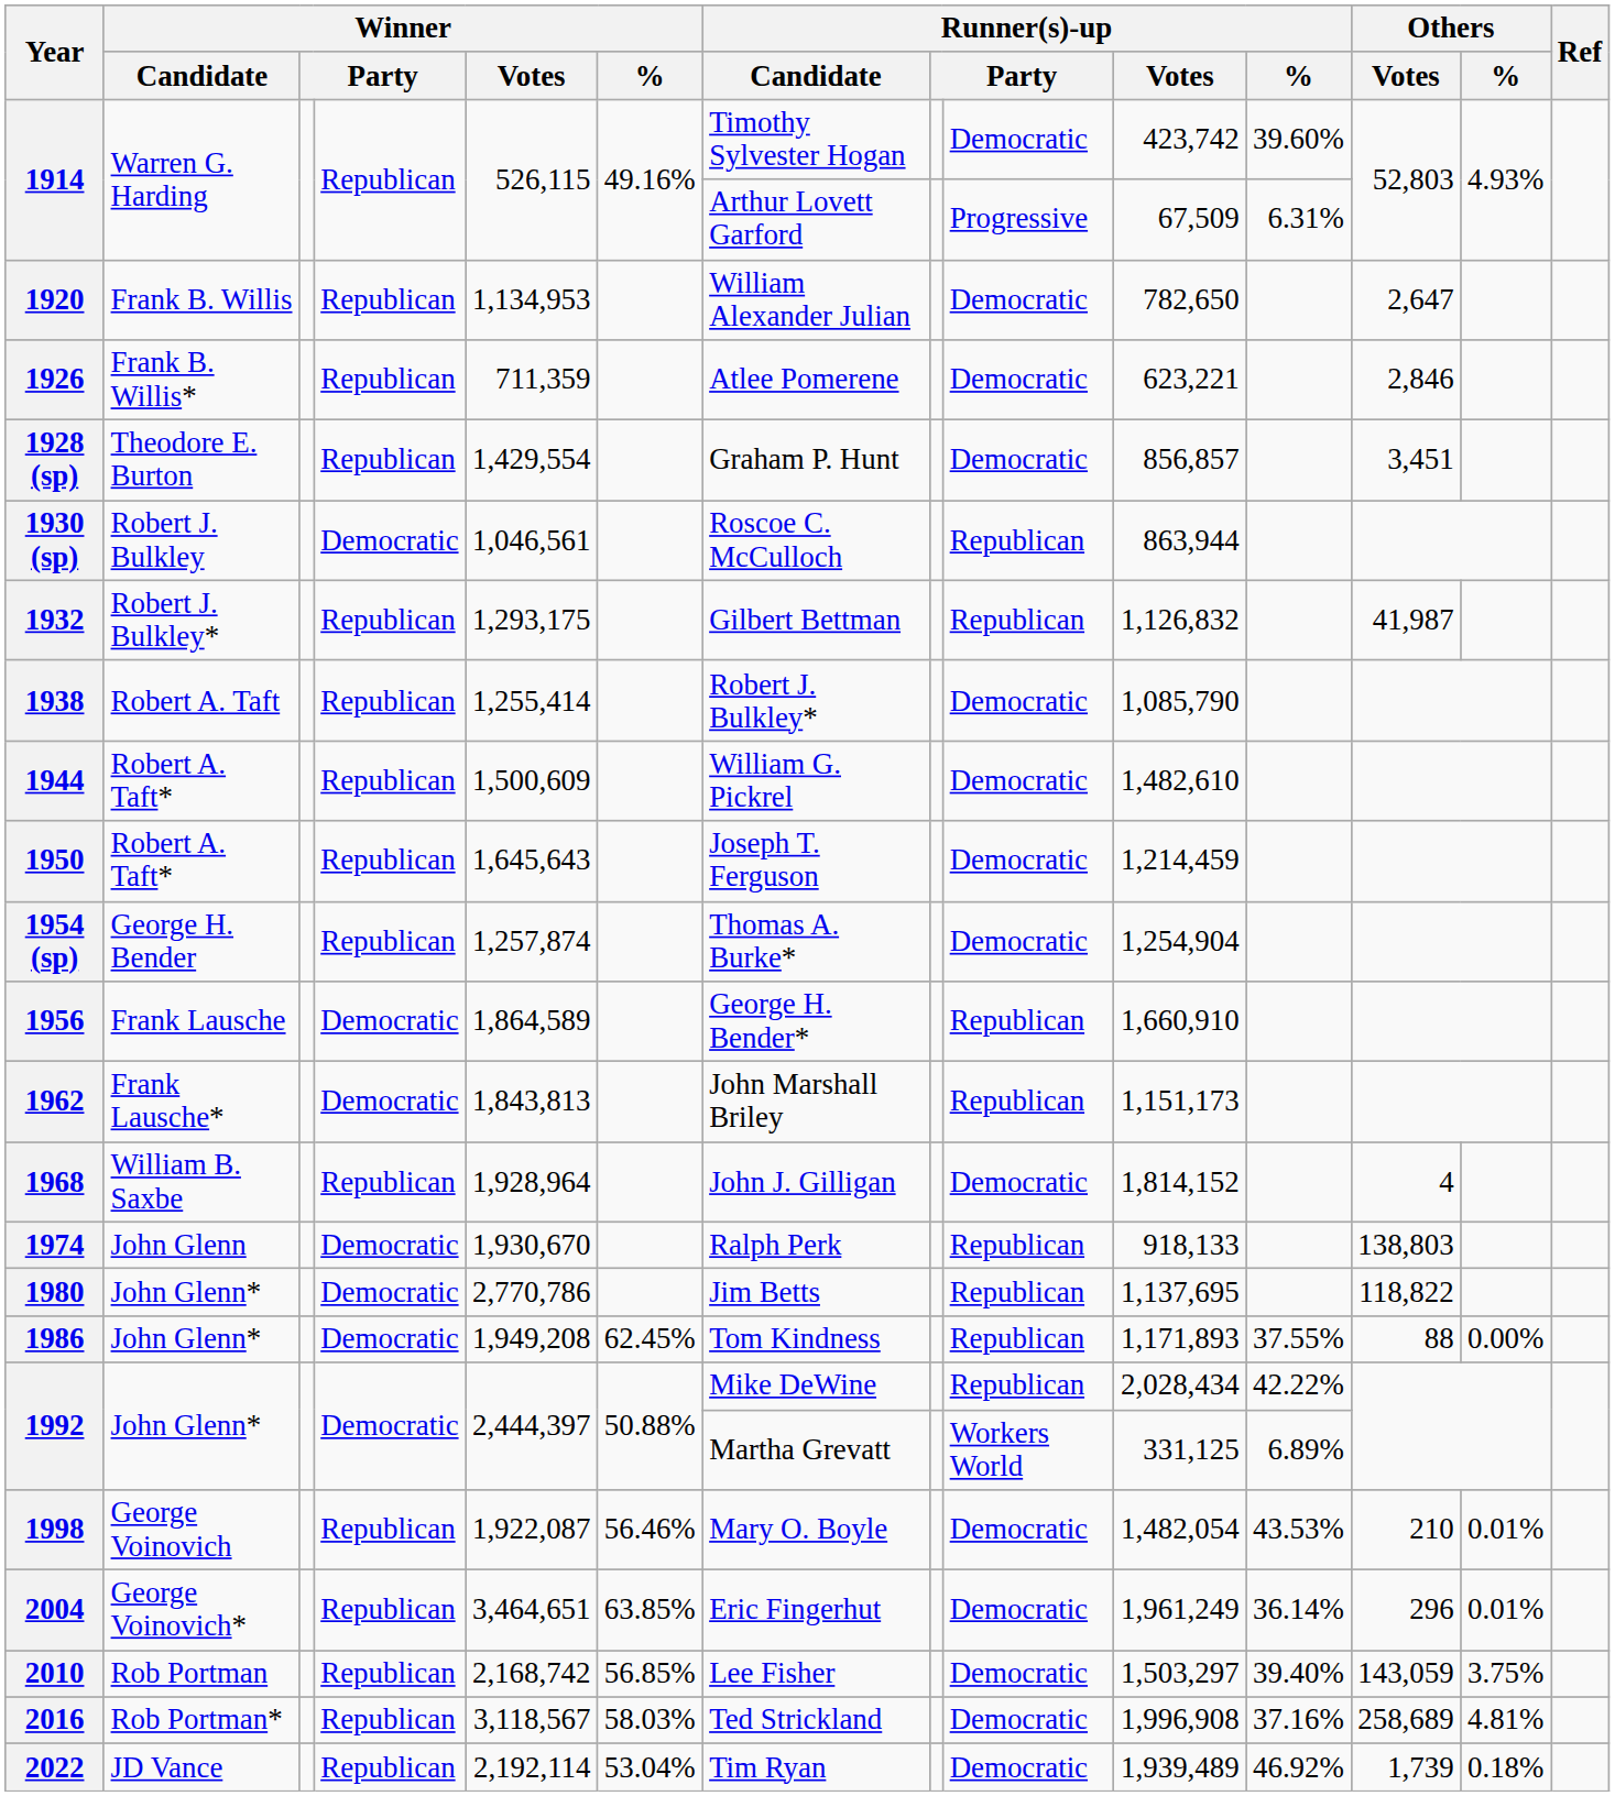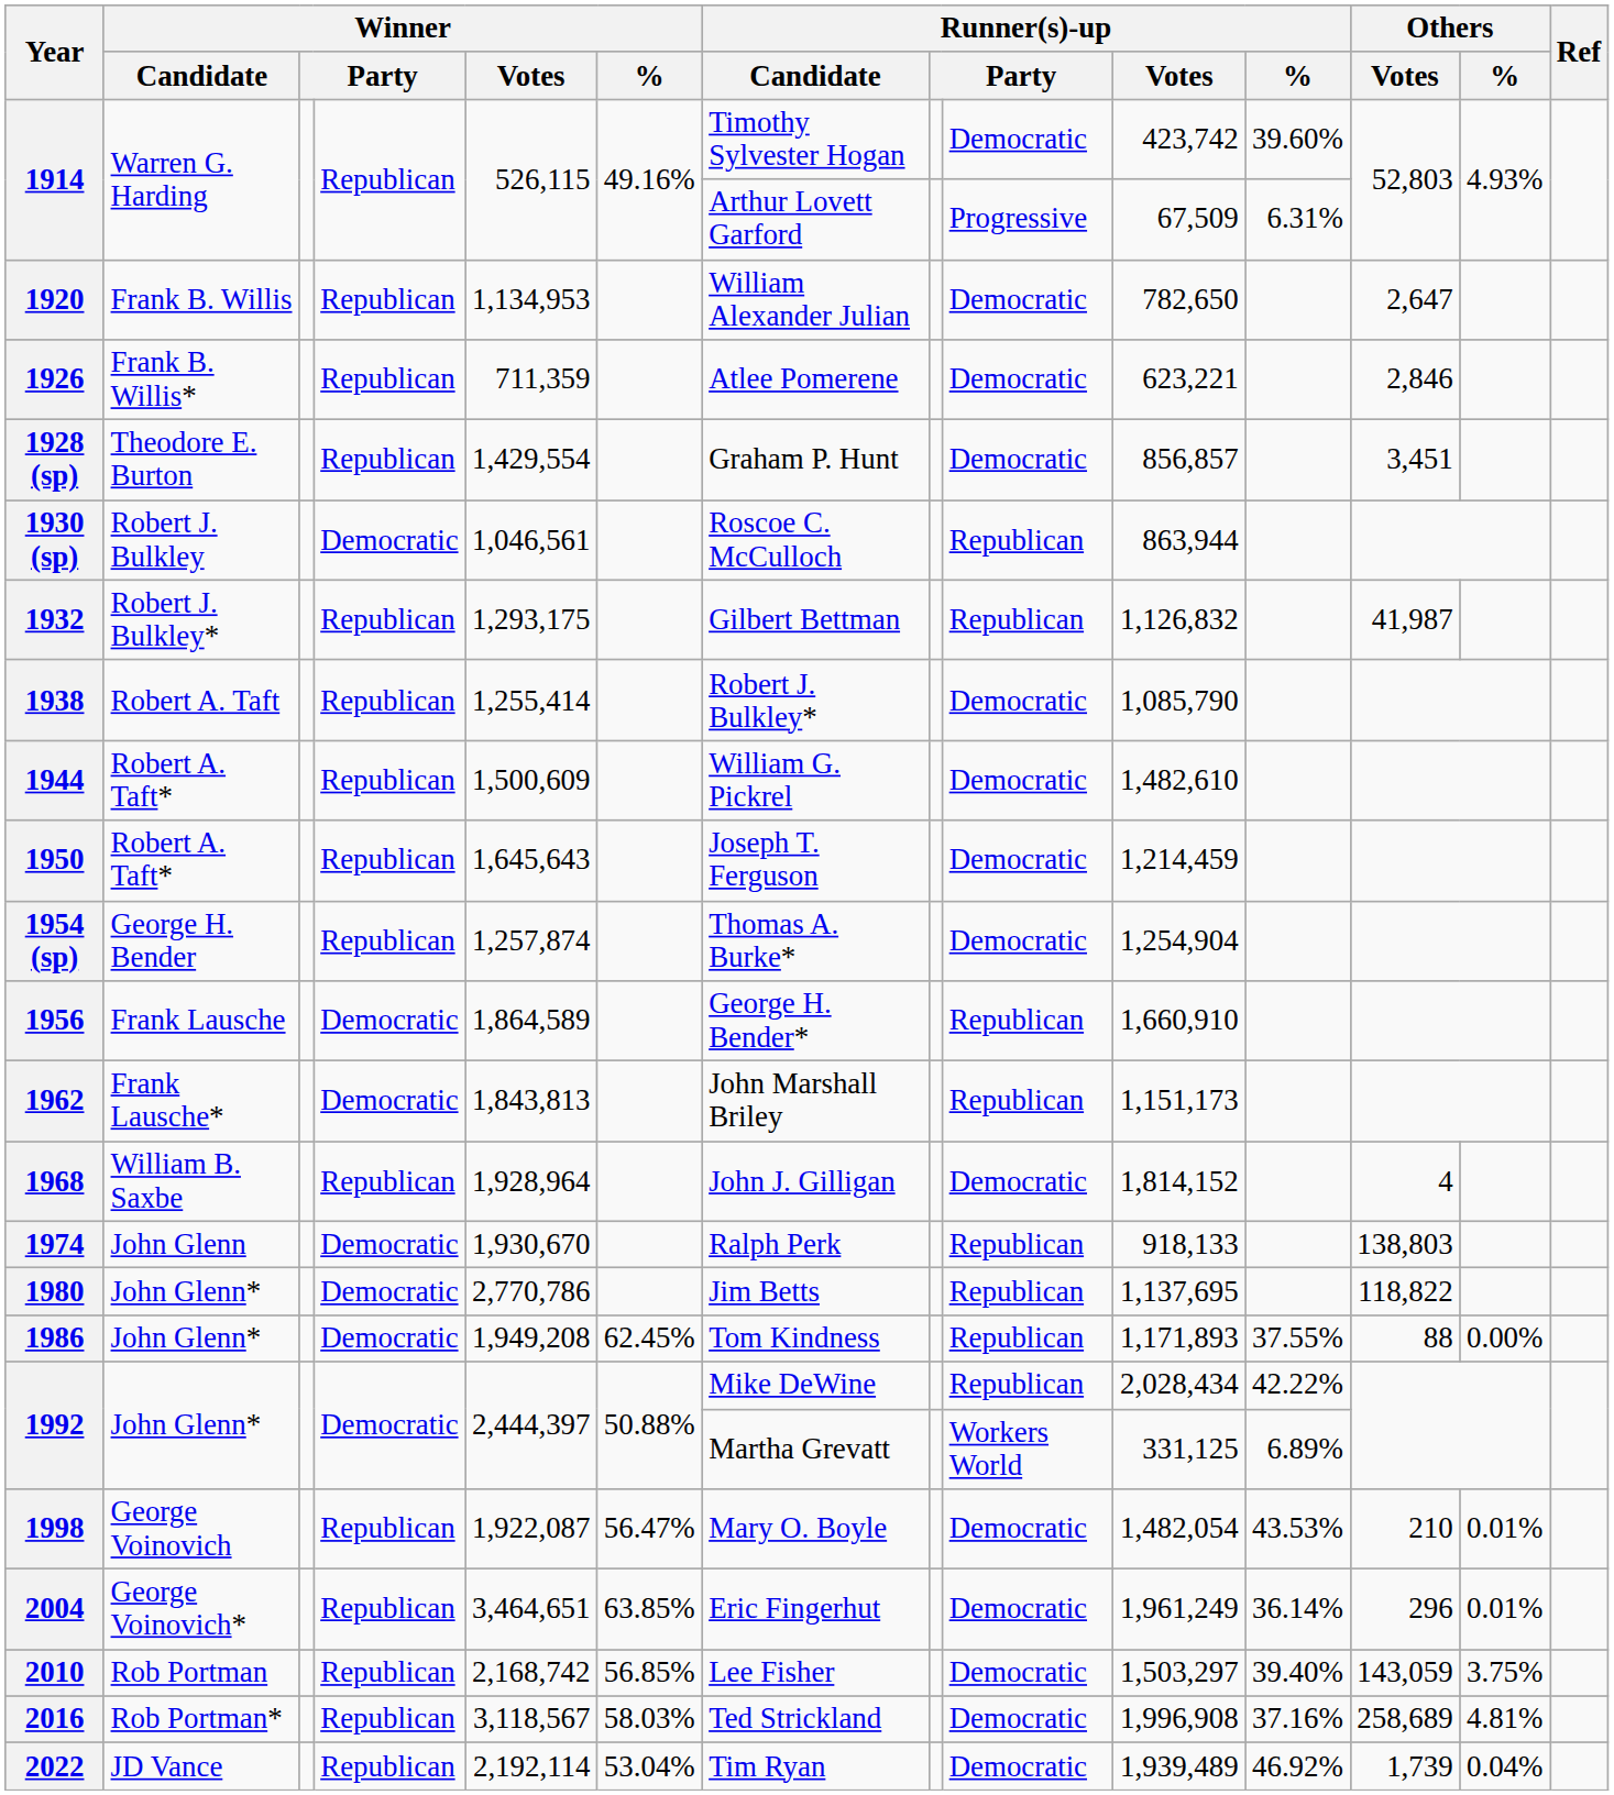 <table class=wikitable style=text-align:right>
 <tr>
 <th rowspan=2>Year</th>
 <th colspan=5>Winner</th>
 <th colspan=5>Runner(s)-up</th>
 <th colspan=2>Others</th>
 <th rowspan=2>Ref</th>
 </tr>
 <tr>
 <th>Candidate</th>
 <th colspan=2>Party</th>
 <th>Votes</th>
 <th>%</th>
 <th>Candidate</th>
 <th colspan=2>Party</th>
 <th>Votes</th>
 <th>%</th>
 <th>Votes</th>
 <th>%</th>
 </tr>
 <tr>
 <th rowspan=2><a href='#'>1914</a></th>
 <td rowspan=2 align=left><a href='#'>Warren G. Harding</a></td>
 <td rowspan=2 style=background:></td>
 <td rowspan=2 align=left><a href='#'>Republican</a></td>
 <td rowspan=2>526,115</td>
 <td rowspan=2>49.16%</td>
 <td align=left><a href='#'>Timothy Sylvester Hogan</a></td>
 <td style=background:></td>
 <td align=left><a href='#'>Democratic</a></td>
 <td>423,742</td>
 <td>39.60%</td>
 <td rowspan=2>52,803</td>
 <td rowspan=2>4.93%</td>
 <td rowspan=2 align=center></td>
 </tr>
 <tr>
 <td align=left><a href='#'>Arthur Lovett Garford</a></td>
 <td style=background:></td>
 <td align=left><a href='#'>Progressive</a></td>
 <td>67,509</td>
 <td>6.31%</td>
 </tr>
 <tr>
 <th><a href='#'>1920</a></th>
 <td align=left><a href='#'>Frank B. Willis</a></td>
 <td style=background:></td>
 <td align=left><a href='#'>Republican</a></td>
 <td>1,134,953</td>
 <td></td>
 <td align=left><a href='#'>William Alexander Julian</a></td>
 <td style=background:></td>
 <td align=left><a href='#'>Democratic</a></td>
 <td>782,650</td>
 <td></td>
 <td>2,647</td>
 <td></td>
 <td align=center></td>
 </tr>
 <tr>
 <th><a href='#'>1926</a></th>
 <td align=left><a href='#'>Frank B. Willis</a>*</td>
 <td style=background:></td>
 <td align=left><a href='#'>Republican</a></td>
 <td>711,359</td>
 <td></td>
 <td align=left><a href='#'>Atlee Pomerene</a></td>
 <td style=background:></td>
 <td align=left><a href='#'>Democratic</a></td>
 <td>623,221</td>
 <td></td>
 <td>2,846</td>
 <td></td>
 <td align=center></td>
 </tr>
 <tr>
 <th><a href='#'>1928 (sp)</a></th>
 <td align=left><a href='#'>Theodore E. Burton</a></td>
 <td style=background:></td>
 <td align=left><a href='#'>Republican</a></td>
 <td>1,429,554</td>
 <td></td>
 <td align=left>Graham P. Hunt</td>
 <td style=background:></td>
 <td align=left><a href='#'>Democratic</a></td>
 <td>856,857</td>
 <td></td>
 <td>3,451</td>
 <td></td>
 <td align=center></td>
 </tr>
 <tr>
 <th><a href='#'>1930 (sp)</a></th>
 <td align=left><a href='#'>Robert J. Bulkley</a></td>
 <td style=background:></td>
 <td align=left><a href='#'>Democratic</a></td>
 <td>1,046,561</td>
 <td></td>
 <td align=left><a href='#'>Roscoe C. McCulloch</a></td>
 <td style=background:></td>
 <td align=left><a href='#'>Republican</a></td>
 <td>863,944</td>
 <td></td>
 <td colspan=2></td>
 <td align=center></td>
 </tr>
 <tr>
 <th><a href='#'>1932</a></th>
 <td align=left><a href='#'>Robert J. Bulkley</a>*</td>
 <td style=background:></td>
 <td align=left><a href='#'>Republican</a></td>
 <td>1,293,175</td>
 <td></td>
 <td align=left><a href='#'>Gilbert Bettman</a></td>
 <td style=background:></td>
 <td align=left><a href='#'>Republican</a></td>
 <td>1,126,832</td>
 <td></td>
 <td>41,987</td>
 <td></td>
 <td align=center></td>
 </tr>
 <tr>
 <th><a href='#'>1938</a></th>
 <td align=left><a href='#'>Robert A. Taft</a></td>
 <td style=background:></td>
 <td align=left><a href='#'>Republican</a></td>
 <td>1,255,414</td>
 <td></td>
 <td align=left><a href='#'>Robert J. Bulkley</a>*</td>
 <td style=background:></td>
 <td align=left><a href='#'>Democratic</a></td>
 <td>1,085,790</td>
 <td></td>
 <td colspan=2></td>
 <td align=center></td>
 </tr>
 <tr>
 <th><a href='#'>1944</a></th>
 <td align=left><a href='#'>Robert A. Taft</a>*</td>
 <td style=background:></td>
 <td align=left><a href='#'>Republican</a></td>
 <td>1,500,609</td>
 <td></td>
 <td align=left><a href='#'>William G. Pickrel</a></td>
 <td style=background:></td>
 <td align=left><a href='#'>Democratic</a></td>
 <td>1,482,610</td>
 <td></td>
 <td colspan=2></td>
 <td align=center></td>
 </tr>
 <tr>
 <th><a href='#'>1950</a></th>
 <td align=left><a href='#'>Robert A. Taft</a>*</td>
 <td style=background:></td>
 <td align=left><a href='#'>Republican</a></td>
 <td>1,645,643</td>
 <td></td>
 <td align=left><a href='#'>Joseph T. Ferguson</a></td>
 <td style=background:></td>
 <td align=left><a href='#'>Democratic</a></td>
 <td>1,214,459</td>
 <td></td>
 <td colspan=2></td>
 <td align=center></td>
 </tr>
 <tr>
 <th><a href='#'>1954 (sp)</a></th>
 <td align=left><a href='#'>George H. Bender</a></td>
 <td style=background:></td>
 <td align=left><a href='#'>Republican</a></td>
 <td>1,257,874</td>
 <td></td>
 <td align=left><a href='#'>Thomas A. Burke</a>*</td>
 <td style=background:></td>
 <td align=left><a href='#'>Democratic</a></td>
 <td>1,254,904</td>
 <td></td>
 <td colspan=2></td>
 <td align=center></td>
 </tr>
 <tr>
 <th><a href='#'>1956</a></th>
 <td align=left><a href='#'>Frank Lausche</a></td>
 <td style=background:></td>
 <td align=left><a href='#'>Democratic</a></td>
 <td>1,864,589</td>
 <td></td>
 <td align=left><a href='#'>George H. Bender</a>*</td>
 <td style=background:></td>
 <td align=left><a href='#'>Republican</a></td>
 <td>1,660,910</td>
 <td></td>
 <td colspan=2></td>
 <td align=center></td>
 </tr>
 <tr>
 <th><a href='#'>1962</a></th>
 <td align=left><a href='#'>Frank Lausche</a>*</td>
 <td style=background:></td>
 <td align=left><a href='#'>Democratic</a></td>
 <td>1,843,813</td>
 <td></td>
 <td align=left>John Marshall Briley</td>
 <td style=background:></td>
 <td align=left><a href='#'>Republican</a></td>
 <td>1,151,173</td>
 <td></td>
 <td colspan=2></td>
 <td align=center></td>
 </tr>
 <tr>
 <th><a href='#'>1968</a></th>
 <td align=left><a href='#'>William B. Saxbe</a></td>
 <td style=background:></td>
 <td align=left><a href='#'>Republican</a></td>
 <td>1,928,964</td>
 <td></td>
 <td align=left><a href='#'>John J. Gilligan</a></td>
 <td style=background:></td>
 <td align=left><a href='#'>Democratic</a></td>
 <td>1,814,152</td>
 <td></td>
 <td>4</td>
 <td></td>
 <td align=center></td>
 </tr>
 <tr>
 <th><a href='#'>1974</a></th>
 <td align=left><a href='#'>John Glenn</a></td>
 <td style=background:></td>
 <td align=left><a href='#'>Democratic</a></td>
 <td>1,930,670</td>
 <td></td>
 <td align=left><a href='#'>Ralph Perk</a></td>
 <td style=background:></td>
 <td align=left><a href='#'>Republican</a></td>
 <td>918,133</td>
 <td></td>
 <td>138,803</td>
 <td></td>
 <td align=center></td>
 </tr>
 <tr>
 <th><a href='#'>1980</a></th>
 <td align=left><a href='#'>John Glenn</a>*</td>
 <td style=background:></td>
 <td align=left><a href='#'>Democratic</a></td>
 <td>2,770,786</td>
 <td></td>
 <td align=left><a href='#'>Jim Betts</a></td>
 <td style=background:></td>
 <td align=left><a href='#'>Republican</a></td>
 <td>1,137,695</td>
 <td></td>
 <td>118,822</td>
 <td></td>
 <td align=center></td>
 </tr>
 <tr>
 <th><a href='#'>1986</a></th>
 <td align=left><a href='#'>John Glenn</a>*</td>
 <td style=background:></td>
 <td align=left><a href='#'>Democratic</a></td>
 <td>1,949,208</td>
 <td>62.45%</td>
 <td align=left><a href='#'>Tom Kindness</a></td>
 <td style=background:></td>
 <td align=left><a href='#'>Republican</a></td>
 <td>1,171,893</td>
 <td>37.55%</td>
 <td>88</td>
 <td>0.00%</td>
 <td align=center></td>
 </tr>
 <tr>
 <th rowspan=2><a href='#'>1992</a></th>
 <td rowspan=2 align=left><a href='#'>John Glenn</a>*</td>
 <td rowspan=2 style=background:></td>
 <td rowspan=2 align=left><a href='#'>Democratic</a></td>
 <td rowspan=2>2,444,397</td>
 <td rowspan=2>50.88%</td>
 <td align=left><a href='#'>Mike DeWine</a></td>
 <td style=background:></td>
 <td align=left><a href='#'>Republican</a></td>
 <td>2,028,434</td>
 <td>42.22%</td>
 <td rowspan=2 colspan=2></td>
 <td rowspan=2 align=center></td>
 </tr>
 <tr>
 <td align=left>Martha Grevatt</td>
 <td style=background:></td>
 <td align=left><a href='#'>Workers World</a></td>
 <td>331,125</td>
 <td>6.89%</td>
 </tr>
 <tr>
 <th><a href='#'>1998</a></th>
 <td align=left><a href='#'>George Voinovich</a></td>
 <td style=background:></td>
 <td align=left><a href='#'>Republican</a></td>
 <td>1,922,087</td>
-<td>56.46%</td>
+<td>56.47%</td>
 <td align=left><a href='#'>Mary O. Boyle</a></td>
 <td style=background:></td>
 <td align=left><a href='#'>Democratic</a></td>
 <td>1,482,054</td>
 <td>43.53%</td>
 <td>210</td>
 <td>0.01%</td>
 <td align=center></td>
 </tr>
 <tr>
 <th><a href='#'>2004</a></th>
 <td align=left><a href='#'>George Voinovich</a>*</td>
 <td style=background:></td>
 <td align=left><a href='#'>Republican</a></td>
 <td>3,464,651</td>
 <td>63.85%</td>
 <td align=left><a href='#'>Eric Fingerhut</a></td>
 <td style=background:></td>
 <td align=left><a href='#'>Democratic</a></td>
 <td>1,961,249</td>
 <td>36.14%</td>
 <td>296</td>
 <td>0.01%</td>
 <td align=center></td>
 </tr>
 <tr>
 <th><a href='#'>2010</a></th>
 <td align=left><a href='#'>Rob Portman</a></td>
 <td style=background:></td>
 <td align=left><a href='#'>Republican</a></td>
 <td>2,168,742</td>
 <td>56.85%</td>
 <td align=left><a href='#'>Lee Fisher</a></td>
 <td style=background:></td>
 <td align=left><a href='#'>Democratic</a></td>
 <td>1,503,297</td>
 <td>39.40%</td>
 <td>143,059</td>
 <td>3.75%</td>
 <td align=center></td>
 </tr>
 <tr>
 <th><a href='#'>2016</a></th>
 <td align=left><a href='#'>Rob Portman</a>*</td>
 <td style=background:></td>
 <td align=left><a href='#'>Republican</a></td>
 <td>3,118,567</td>
 <td>58.03%</td>
 <td align=left><a href='#'>Ted Strickland</a></td>
 <td style=background:></td>
 <td align=left><a href='#'>Democratic</a></td>
 <td>1,996,908</td>
 <td>37.16%</td>
 <td>258,689</td>
 <td>4.81%</td>
 <td align=center></td>
 </tr>
 <tr>
 <th><a href='#'>2022</a></th>
 <td align=left><a href='#'>JD Vance</a></td>
 <td style=background:></td>
 <td align=left><a href='#'>Republican</a></td>
 <td>2,192,114</td>
 <td>53.04%</td>
 <td align=left><a href='#'>Tim Ryan</a></td>
 <td style=background:></td>
 <td align=left><a href='#'>Democratic</a></td>
 <td>1,939,489</td>
 <td>46.92%</td>
 <td>1,739</td>
-<td>0.18%</td>
+<td>0.04%</td>
 <td align=center></td>
 </tr>
 </table>
